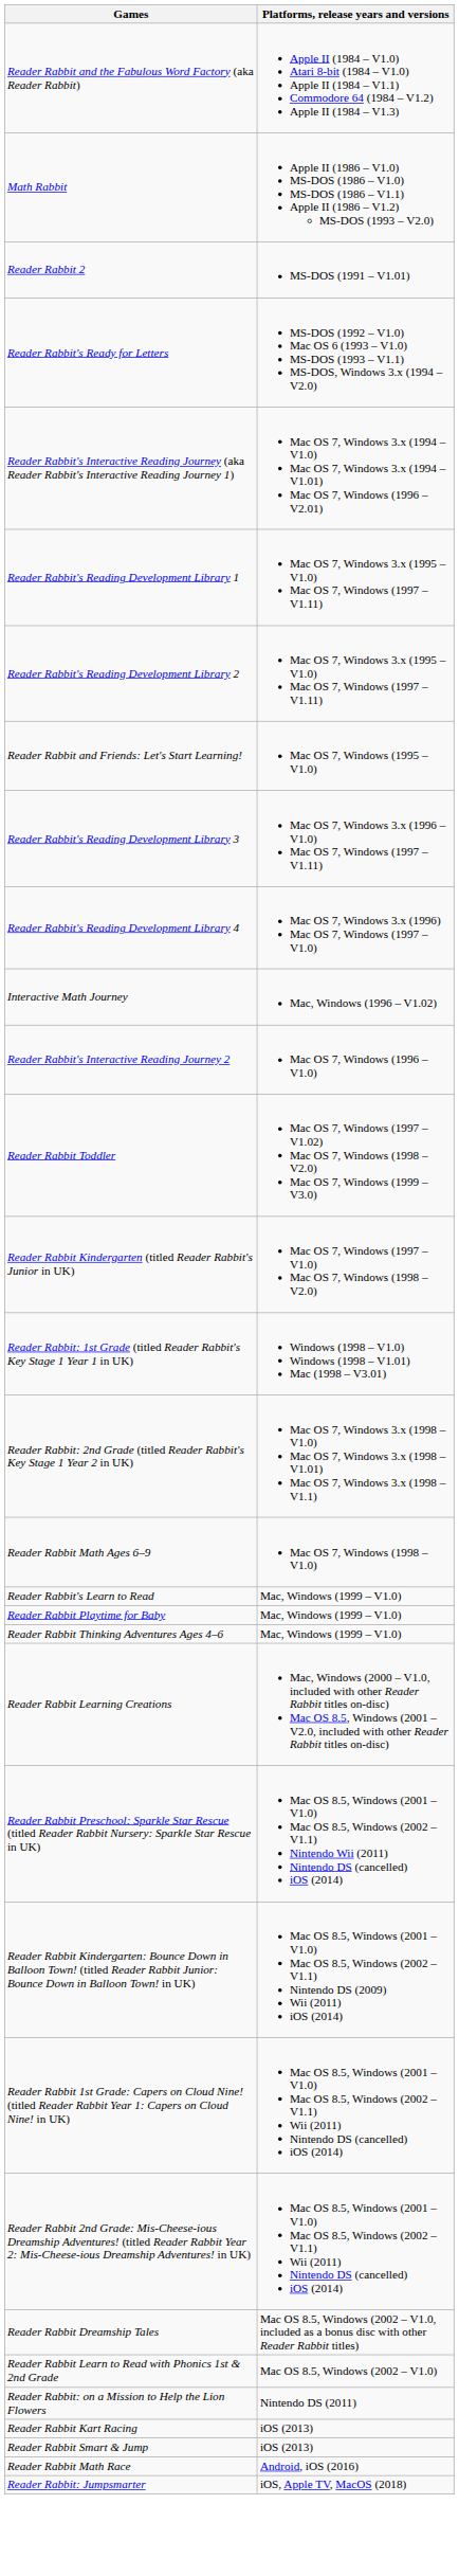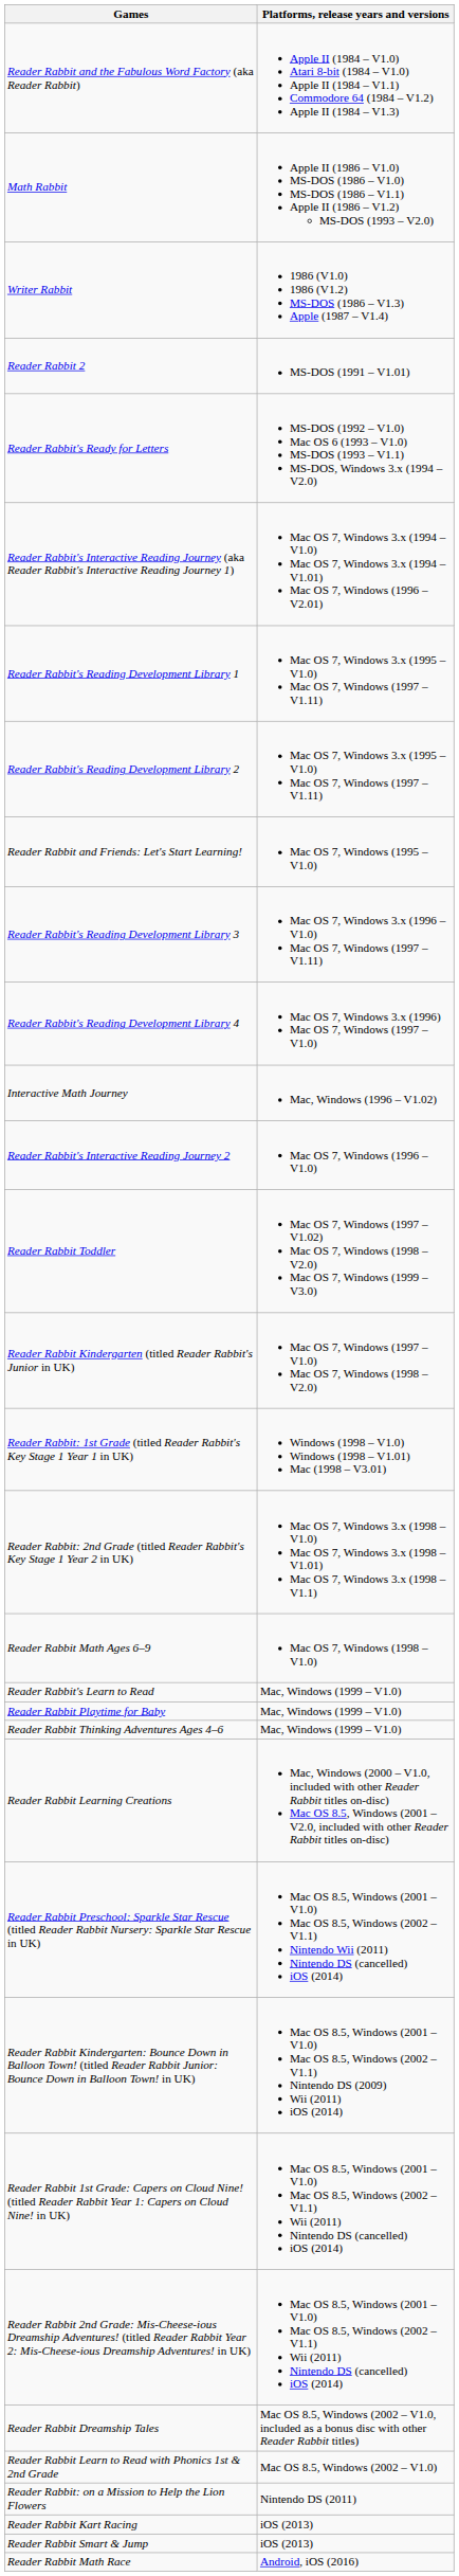 <table class="wikitable">
 <tr>
 <th>Games</th>
 <th>Platforms, release years and versions</th>
 </tr>
 <tr>
 <td><a href='#'><em>Reader Rabbit and the Fabulous Word Factory</em></a> (aka <em>Reader Rabbit</em>)</td>
 <td><br><ul><li><a href='#'>Apple II</a> (1984 – V1.0)</li><li><a href='#'>Atari 8-bit</a> (1984 – V1.0)</li><li>Apple II (1984 – V1.1)</li><li><a href='#'>Commodore 64</a> (1984 – V1.2)</li><li>Apple II (1984 – V1.3)</li></ul></td>
 </tr>
 <tr>
 <td><em><a href='#'>Math Rabbit</a></em></td>
 <td><br><ul><li>Apple II (1986 – V1.0)</li><li>MS-DOS (1986 – V1.0)</li><li>MS-DOS (1986 – V1.1)</li><li>Apple II (1986 – V1.2)<ul><li>MS-DOS (1993 – V2.0)</li></ul></li></ul></td>
+</tr>
+<tr>
+<td><em><a href='#'>Writer Rabbit</a></em></td>
+<td><br><ul><li>1986 (V1.0)</li><li>1986 (V1.2)</li><li><a href='#'>MS-DOS</a> (1986 – V1.3)</li><li><a href='#'>Apple</a> (1987 – V1.4)</li></ul></td>
 </tr>
 <tr>
 <td><em><a href='#'>Reader Rabbit 2</a></em></td>
 <td><br><ul><li>MS-DOS (1991 – V1.01)</li></ul></td>
 </tr>
 <tr>
 <td><em><a href='#'>Reader Rabbit's Ready for Letters</a></em></td>
 <td><br><ul><li>MS-DOS (1992 – V1.0)</li><li>Mac OS 6 (1993 – V1.0)</li><li>MS-DOS (1993 – V1.1)</li><li>MS-DOS, Windows 3.x (1994 – V2.0)</li></ul></td>
 </tr>
 <tr>
 <td><em><a href='#'>Reader Rabbit's Interactive Reading Journey</a></em> (aka <em>Reader Rabbit's Interactive Reading Journey 1</em>)</td>
 <td><br><ul><li>Mac OS 7, Windows 3.x (1994 – V1.0)</li><li>Mac OS 7, Windows 3.x (1994 – V1.01)</li><li>Mac OS 7, Windows (1996 – V2.01)</li></ul></td>
 </tr>
 <tr>
 <td><em><a href='#'>Reader Rabbit's Reading Development Library</a> 1</em></td>
 <td><br><ul><li>Mac OS 7, Windows 3.x (1995 – V1.0)</li><li>Mac OS 7, Windows (1997 – V1.11)</li></ul></td>
 </tr>
 <tr>
 <td><em><a href='#'>Reader Rabbit's Reading Development Library</a> 2</em></td>
 <td><br><ul><li>Mac OS 7, Windows 3.x (1995 – V1.0)</li><li>Mac OS 7, Windows (1997 – V1.11)</li></ul></td>
 </tr>
 <tr>
 <td><em>Reader Rabbit and Friends: Let's Start Learning!</em></td>
 <td><br><ul><li>Mac OS 7, Windows (1995 – V1.0)</li></ul></td>
 </tr>
 <tr>
 <td><em><a href='#'>Reader Rabbit's Reading Development Library</a> 3</em></td>
 <td><br><ul><li>Mac OS 7, Windows 3.x (1996 – V1.0)</li><li>Mac OS 7, Windows (1997 – V1.11)</li></ul></td>
 </tr>
 <tr>
 <td><em><a href='#'>Reader Rabbit's Reading Development Library</a> 4</em></td>
 <td><br><ul><li>Mac OS 7, Windows 3.x (1996)</li><li>Mac OS 7, Windows (1997 – V1.0)</li></ul></td>
 </tr>
 <tr>
 <td><em>Interactive Math Journey</em></td>
 <td><br><ul><li>Mac, Windows (1996 – V1.02)</li></ul></td>
 </tr>
 <tr>
 <td><em><a href='#'>Reader Rabbit's Interactive Reading Journey 2</a></em></td>
 <td><br><ul><li>Mac OS 7, Windows (1996 – V1.0)</li></ul></td>
 </tr>
 <tr>
 <td><em><a href='#'>Reader Rabbit Toddler</a></em></td>
 <td><br><ul><li>Mac OS 7, Windows (1997 – V1.02)</li><li>Mac OS 7, Windows (1998 – V2.0)</li><li>Mac OS 7, Windows (1999 – V3.0)</li></ul></td>
 </tr>
 <tr>
 <td><em><a href='#'>Reader Rabbit Kindergarten</a></em> (titled <em>Reader Rabbit's Junior</em> in UK)</td>
 <td><br><ul><li>Mac OS 7, Windows (1997 – V1.0)</li><li>Mac OS 7, Windows (1998 – V2.0)</li></ul></td>
 </tr>
 <tr>
 <td><em><a href='#'>Reader Rabbit: 1st Grade</a></em> (titled <em>Reader Rabbit's Key Stage 1 Year 1</em> in UK)</td>
 <td><br><ul><li>Windows (1998 – V1.0)</li><li>Windows (1998 – V1.01)</li><li>Mac (1998 – V3.01)</li></ul></td>
 </tr>
 <tr>
 <td><em>Reader Rabbit: 2nd Grade</em> (titled <em>Reader Rabbit's Key Stage 1 Year 2</em> in UK)</td>
 <td><br><ul><li>Mac OS 7, Windows 3.x (1998 – V1.0)</li><li>Mac OS 7, Windows 3.x (1998 – V1.01)</li><li>Mac OS 7, Windows 3.x (1998 – V1.1)</li></ul></td>
 </tr>
 <tr>
 <td><em>Reader Rabbit Math Ages 6–9</em></td>
 <td><br><ul><li>Mac OS 7, Windows (1998 – V1.0)</li></ul></td>
 </tr>
 <tr>
 <td><em>Reader Rabbit's Learn to Read</em></td>
 <td>Mac, Windows (1999 – V1.0)</td>
 </tr>
 <tr>
 <td><em><a href='#'>Reader Rabbit Playtime for Baby</a></em></td>
 <td>Mac, Windows (1999 – V1.0)</td>
 </tr>
 <tr>
 <td><em>Reader Rabbit Thinking Adventures Ages 4–6</em></td>
 <td>Mac, Windows (1999 – V1.0)</td>
 </tr>
 <tr>
 <td><em>Reader Rabbit Learning Creations</em></td>
 <td><br><ul><li>Mac, Windows (2000 – V1.0, included with other <em>Reader Rabbit</em> titles on-disc)</li><li><a href='#'>Mac OS 8.5</a>, Windows (2001 – V2.0, included with other <em>Reader Rabbit</em> titles on-disc)</li></ul></td>
 </tr>
 <tr>
 <td><em><a href='#'>Reader Rabbit Preschool: Sparkle Star Rescue</a></em> (titled <em>Reader Rabbit Nursery: Sparkle Star Rescue</em> in UK)</td>
 <td><br><ul><li>Mac OS 8.5, Windows (2001 – V1.0)</li><li>Mac OS 8.5, Windows (2002 – V1.1)</li><li><a href='#'>Nintendo Wii</a> (2011)</li><li><a href='#'>Nintendo DS</a> (cancelled)</li><li><a href='#'>iOS</a> (2014)</li></ul></td>
 </tr>
 <tr>
 <td><em>Reader Rabbit Kindergarten: Bounce Down in Balloon Town!</em> (titled <em>Reader Rabbit Junior: Bounce Down in Balloon Town!</em> in UK)</td>
 <td><br><ul><li>Mac OS 8.5, Windows (2001 – V1.0)</li><li>Mac OS 8.5, Windows (2002 – V1.1)</li><li>Nintendo DS (2009)</li><li>Wii (2011)</li><li>iOS (2014)</li></ul></td>
 </tr>
 <tr>
 <td><em>Reader Rabbit 1st Grade: Capers on Cloud Nine!</em> (titled <em>Reader Rabbit Year 1: Capers on Cloud Nine!</em> in UK)</td>
 <td><br><ul><li>Mac OS 8.5, Windows (2001 – V1.0)</li><li>Mac OS 8.5, Windows (2002 – V1.1)</li><li>Wii (2011)</li><li>Nintendo DS (cancelled)</li><li>iOS (2014)</li></ul></td>
 </tr>
 <tr>
 <td><em>Reader Rabbit 2nd Grade: Mis-Cheese-ious Dreamship Adventures!</em> (titled <em>Reader Rabbit Year 2: Mis-Cheese-ious Dreamship Adventures!</em> in UK)</td>
 <td><br><ul><li>Mac OS 8.5, Windows (2001 – V1.0)</li><li>Mac OS 8.5, Windows (2002 – V1.1)</li><li>Wii (2011)</li><li><a href='#'>Nintendo DS</a> (cancelled)</li><li><a href='#'>iOS</a> (2014)</li></ul></td>
 </tr>
 <tr>
 <td><em>Reader Rabbit Dreamship Tales</em></td>
 <td>Mac OS 8.5, Windows (2002 – V1.0, included as a bonus disc with other <em>Reader Rabbit</em> titles)</td>
 </tr>
 <tr>
 <td><em>Reader Rabbit Learn to Read with Phonics 1st & 2nd Grade</em></td>
 <td>Mac OS 8.5, Windows (2002 – V1.0)</td>
 </tr>
 <tr>
 <td><em>Reader Rabbit: on a Mission to Help the Lion Flowers</em></td>
 <td>Nintendo DS (2011)</td>
 </tr>
 <tr>
 <td><em>Reader Rabbit Kart Racing</em></td>
 <td>iOS (2013)</td>
 </tr>
 <tr>
 <td><em>Reader Rabbit Smart & Jump</em></td>
 <td>iOS (2013)</td>
 </tr>
 <tr>
 <td><em>Reader Rabbit Math Race</em></td>
 <td><a href='#'>Android</a>, iOS (2016)</td>
 </tr>
-<tr>
-<td><em><a href='#'>Reader Rabbit: Jumpsmarter</a></em></td>
-<td>iOS, <a href='#'>Apple TV</a>, <a href='#'>MacOS</a> (2018)</td>
-</tr>
 </table>
